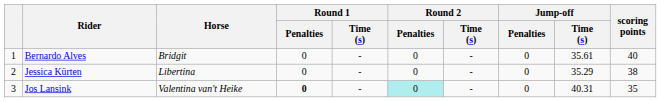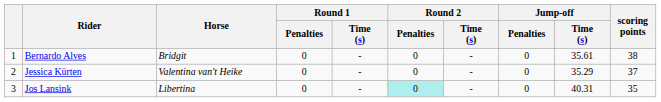 <table class="wikitable" style="font-size: 90%">
 <tr>
 <th rowspan=2 width=20></th>
 <th rowspan=2 width=190>Rider</th>
 <th rowspan=2 width=170>Horse</th>
 <th colspan=2>Round 1</th>
 <th colspan=2>Round 2</th>
 <th colspan=2>Jump-off</th>
 <th rowspan=2 width=60>scoring<br>points</th>
 </tr>
 <tr>
 <th width=75>Penalties</th>
 <th width=75>Time<br>(<a href='#'>s</a>)</th>
 <th width=75>Penalties</th>
 <th width=75>Time<br>(<a href='#'>s</a>)</th>
 <th width=75>Penalties</th>
 <th width=75>Time<br>(<a href='#'>s</a>)</th>
 </tr>
 <tr>
 <td align=center>1</td>
 <td> <a href='#'>Bernardo Alves</a></td>
 <td><em>Bridgit</em></td>
 <td align=center>0</td>
 <td align=center>-</td>
 <td align=center>0</td>
 <td align=center>-</td>
 <td align=center>0</td>
 <td align=center>35.61</td>
-<td align=center>40</td>
+<td align=center>38</td>
 </tr>
 <tr>
 <td align=center>2</td>
 <td> <a href='#'>Jessica Kürten</a></td>
-<td><em>Libertina</em></td>
+<td><em>Valentina van't Heike</em></td>
 <td align=center>0</td>
 <td align=center>-</td>
 <td align=center>0</td>
 <td align=center>-</td>
 <td align=center>0</td>
 <td align=center>35.29</td>
-<td align=center>38</td>
+<td align=center>37</td>
 </tr>
 <tr>
 <td align=center>3</td>
 <td> <a href='#'>Jos Lansink</a></td>
-<td><em>Valentina van't Heike</em></td>
-<td align=center><strong>0</strong></td>
+<td><em>Libertina</em></td>
+<td align=center>0</td>
 <td align=center>-</td>
 <td align=center style="background: paleturquoise;">0</td>
 <td align=center>-</td>
 <td align=center>0</td>
 <td align=center>40.31</td>
 <td align=center>35</td>
 </tr>
 </table>
